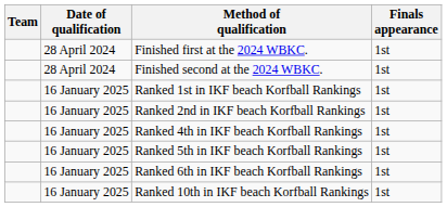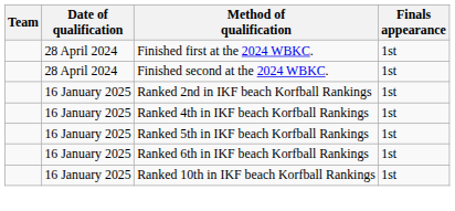 <table class="wikitable sortable" style="text-align: left;">
 <tr>
 <th>Team</th>
 <th>Date of<br>qualification</th>
 <th>Method of<br>qualification</th>
 <th>Finals<br>appearance</th>
 </tr>
 <tr>
 <td></td>
 <td data-sort-value="8">28 April 2024</td>
 <td>Finished first at the <a href='#'>2024 WBKC</a>.</td>
 <td data-sort-value="6">1st</td>
 </tr>
 <tr>
 <td></td>
 <td data-sort-value="8">28 April 2024</td>
 <td>Finished second at the <a href='#'>2024 WBKC</a>.</td>
-<td data-sort-value="6">1st</td>
-</tr>
-<tr>
-<td></td>
-<td data-sort-value="8">16 January 2025</td>
-<td>Ranked 1st in IKF beach Korfball Rankings</td>
 <td data-sort-value="6">1st</td>
 </tr>
 <tr>
 <td></td>
 <td data-sort-value="8">16 January 2025</td>
 <td>Ranked 2nd in IKF beach Korfball Rankings</td>
 <td data-sort-value="6">1st</td>
 </tr>
 <tr>
 <td></td>
 <td data-sort-value="8">16 January 2025</td>
 <td>Ranked 4th in IKF beach Korfball Rankings</td>
 <td data-sort-value="6">1st</td>
 </tr>
 <tr>
 <td></td>
 <td data-sort-value="8">16 January 2025</td>
 <td>Ranked 5th in IKF beach Korfball Rankings</td>
 <td data-sort-value="6">1st</td>
 </tr>
 <tr>
 <td></td>
 <td data-sort-value="8">16 January 2025</td>
 <td>Ranked 6th in IKF beach Korfball Rankings</td>
 <td data-sort-value="6">1st</td>
 </tr>
 <tr>
 <td></td>
 <td data-sort-value="8">16 January 2025</td>
 <td>Ranked 10th in IKF beach Korfball Rankings</td>
 <td data-sort-value="6">1st</td>
 </tr>
 </table>
